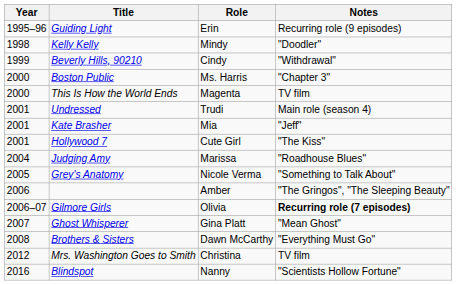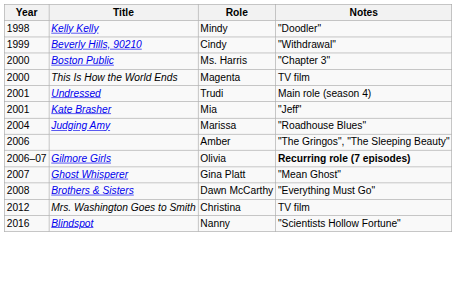 <table class="wikitable sortable">
 <tr>
 <th>Year</th>
 <th>Title</th>
 <th>Role</th>
 <th class="unsortable">Notes</th>
-</tr>
-<tr>
-<td>1995–96</td>
-<td><em><a href='#'>Guiding Light</a></em></td>
-<td>Erin</td>
-<td>Recurring role (9 episodes)</td>
 </tr>
 <tr>
 <td>1998</td>
 <td><em><a href='#'>Kelly Kelly</a></em></td>
 <td>Mindy</td>
 <td>"Doodler"</td>
 </tr>
 <tr>
 <td>1999</td>
 <td><em><a href='#'>Beverly Hills, 90210</a></em></td>
 <td>Cindy</td>
 <td>"Withdrawal"</td>
 </tr>
 <tr>
 <td>2000</td>
 <td><em><a href='#'>Boston Public</a></em></td>
 <td>Ms. Harris</td>
 <td>"Chapter 3"</td>
 </tr>
 <tr>
 <td>2000</td>
 <td><em>This Is How the World Ends</em></td>
 <td>Magenta</td>
 <td>TV film</td>
 </tr>
 <tr>
 <td>2001</td>
 <td><em><a href='#'>Undressed</a></em></td>
 <td>Trudi</td>
 <td>Main role (season 4)</td>
 </tr>
 <tr>
 <td>2001</td>
 <td><em><a href='#'>Kate Brasher</a></em></td>
 <td>Mia</td>
 <td>"Jeff"</td>
 </tr>
 <tr>
-<td>2001</td>
-<td><em><a href='#'>Hollywood 7</a></em></td>
-<td>Cute Girl</td>
-<td>"The Kiss"</td>
-</tr>
-<tr>
 <td>2004</td>
 <td><em><a href='#'>Judging Amy</a></em></td>
 <td>Marissa</td>
 <td>"Roadhouse Blues"</td>
-</tr>
-<tr>
-<td>2005</td>
-<td><em><a href='#'>Grey's Anatomy</a></em></td>
-<td>Nicole Verma</td>
-<td>"Something to Talk About"</td>
 </tr>
 <tr>
 <td>2006</td>
 <td><em></em></td>
 <td>Amber</td>
 <td>"The Gringos", "The Sleeping Beauty"</td>
 </tr>
 <tr>
 <td>2006–07</td>
 <td><em><a href='#'>Gilmore Girls</a></em></td>
 <td>Olivia</td>
 <td><strong>Recurring role (7 episodes)</strong></td>
 </tr>
 <tr>
 <td>2007</td>
 <td><em><a href='#'>Ghost Whisperer</a></em></td>
 <td>Gina Platt</td>
 <td>"Mean Ghost"</td>
 </tr>
 <tr>
 <td>2008</td>
 <td><em><a href='#'>Brothers & Sisters</a></em></td>
 <td>Dawn McCarthy</td>
 <td>"Everything Must Go"</td>
 </tr>
 <tr>
 <td>2012</td>
 <td><em>Mrs. Washington Goes to Smith</em></td>
 <td>Christina</td>
 <td>TV film</td>
 </tr>
 <tr>
 <td>2016</td>
 <td><em><a href='#'>Blindspot</a></em></td>
 <td>Nanny</td>
 <td>"Scientists Hollow Fortune"</td>
 </tr>
 </table>
